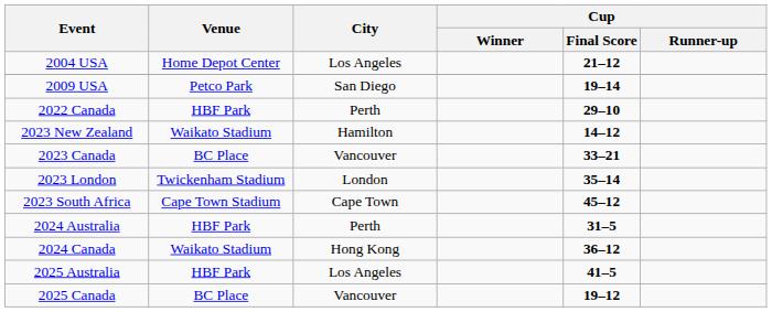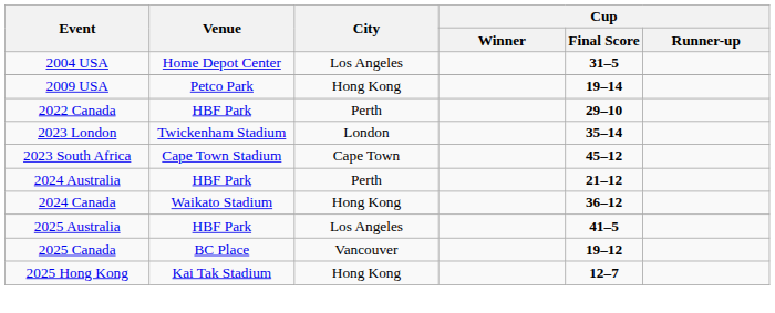 <table class="wikitable" style="font-size: %; width: %; text-align: center;">
 <tr>
 <th rowspan=2 width= 150px>Event</th>
 <th rowspan=2 width= 150px>Venue</th>
 <th rowspan=2 width= 150px>City</th>
 <th colspan=3>Cup</th>
 </tr>
 <tr>
 <th width= 130px>Winner</th>
 <th width= px>Final Score</th>
 <th width= 130px>Runner-up</th>
 </tr>
 <tr>
 <td><a href='#'>2004 USA</a></td>
 <td><a href='#'>Home Depot Center</a></td>
 <td>Los Angeles</td>
 <td><strong></strong></td>
-<td><strong>21–12</strong></td>
+<td><strong>31–5</strong></td>
 <td></td>
 </tr>
 <tr style="background: #D0E6FF;">
 </tr>
 <tr>
 <td><a href='#'>2009 USA</a></td>
 <td><a href='#'>Petco Park</a></td>
-<td>San Diego</td>
+<td>Hong Kong</td>
 <td><strong></strong></td>
 <td><strong>19–14</strong></td>
 <td></td>
 </tr>
 <tr>
 <td><a href='#'>2022 Canada</a></td>
 <td><a href='#'>HBF Park</a></td>
 <td>Perth</td>
 <td><strong></strong></td>
 <td><strong>29–10</strong></td>
-<td></td>
-</tr>
-<tr>
-<td><a href='#'>2023 New Zealand</a></td>
-<td><a href='#'>Waikato Stadium</a></td>
-<td>Hamilton</td>
-<td><strong></strong></td>
-<td><strong>14–12</strong></td>
-<td></td>
-</tr>
-<tr>
-<td><a href='#'>2023 Canada</a></td>
-<td><a href='#'>BC Place</a></td>
-<td>Vancouver</td>
-<td><strong></strong></td>
-<td><strong>33–21</strong></td>
 <td></td>
 </tr>
 <tr>
 <td><a href='#'>2023 London</a></td>
 <td><a href='#'>Twickenham Stadium</a></td>
 <td>London</td>
 <td><strong></strong></td>
 <td><strong>35–14</strong></td>
 <td></td>
 </tr>
 <tr>
 <td><a href='#'>2023 South Africa</a></td>
 <td><a href='#'>Cape Town Stadium</a></td>
 <td>Cape Town</td>
 <td><strong></strong></td>
 <td><strong>45–12</strong></td>
 <td></td>
 </tr>
 <tr>
 <td><a href='#'>2024 Australia</a></td>
 <td><a href='#'>HBF Park</a></td>
 <td>Perth</td>
 <td><strong></strong></td>
-<td><strong>31–5</strong></td>
+<td><strong>21–12</strong></td>
 <td></td>
 </tr>
 <tr>
 <td><a href='#'>2024 Canada</a></td>
 <td><a href='#'>Waikato Stadium</a></td>
 <td>Hong Kong</td>
 <td><strong></strong></td>
 <td><strong>36–12</strong></td>
 <td></td>
 </tr>
 <tr>
 <td><a href='#'>2025 Australia</a></td>
 <td><a href='#'>HBF Park</a></td>
 <td>Los Angeles</td>
 <td><strong></strong></td>
 <td><strong>41–5</strong></td>
 <td></td>
 </tr>
 <tr>
 <td><a href='#'>2025 Canada</a></td>
 <td><a href='#'>BC Place</a></td>
 <td>Vancouver</td>
 <td><strong></strong></td>
 <td><strong>19–12</strong></td>
 <td></td>
 </tr>
+<tr>
+<td><a href='#'>2025 Hong Kong</a></td>
+<td><a href='#'>Kai Tak Stadium</a></td>
+<td>Hong Kong</td>
+<td><strong></strong></td>
+<td><strong>12–7</strong></td>
+<td></td>
+</tr>
 </table>
